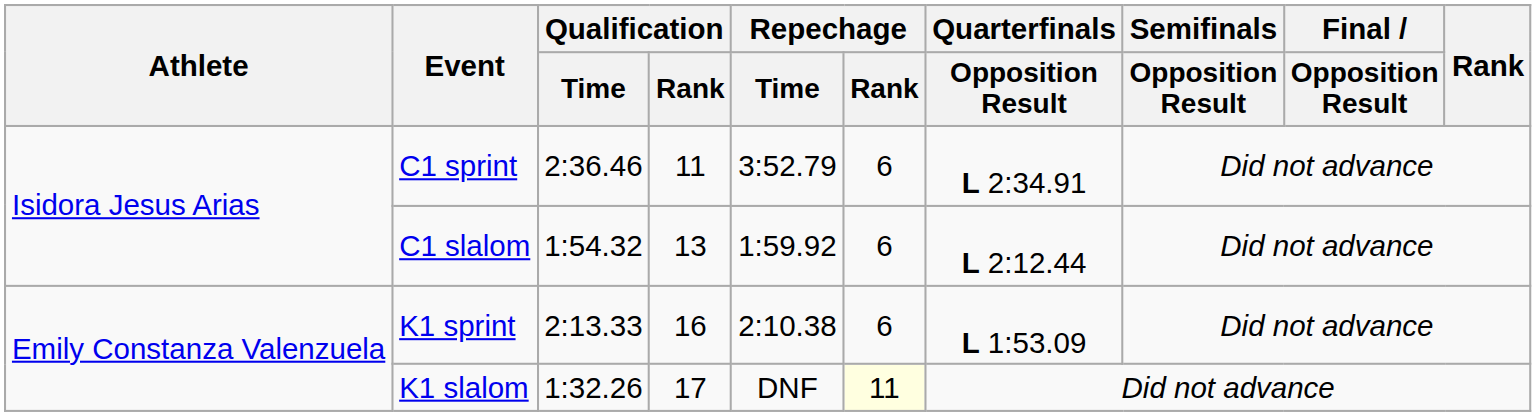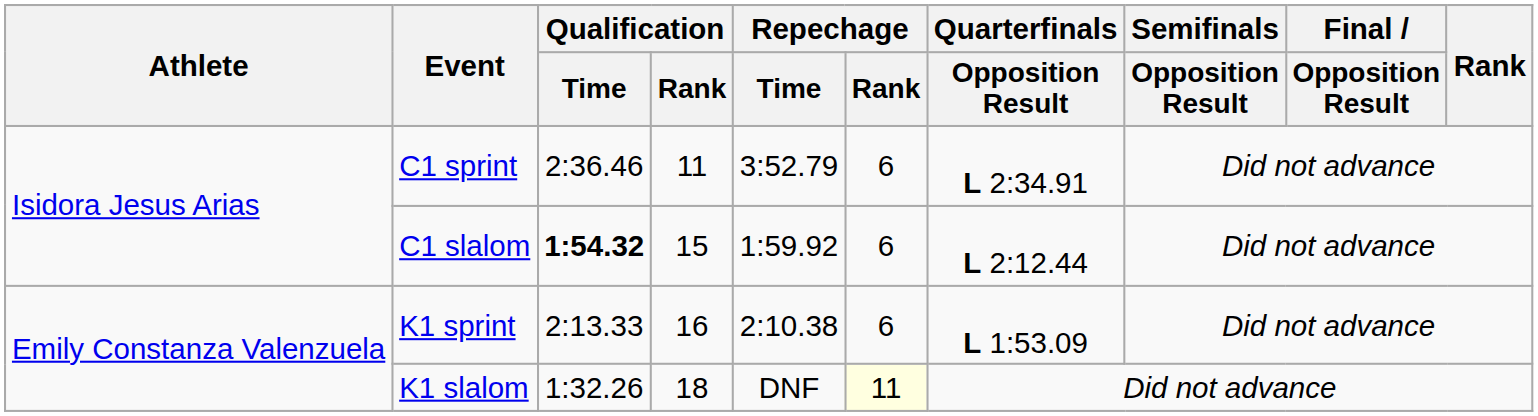 <table class="wikitable" style="font-size:90%">
 <tr>
 <th rowspan=2>Athlete</th>
 <th rowspan=2>Event</th>
 <th colspan=2>Qualification</th>
 <th colspan=2>Repechage</th>
 <th>Quarterfinals</th>
 <th>Semifinals</th>
 <th>Final / </th>
 <th rowspan=2>Rank</th>
 </tr>
 <tr style="font-size:95%">
 <th>Time</th>
 <th>Rank</th>
 <th>Time</th>
 <th>Rank</th>
 <th>Opposition <br>Result</th>
 <th>Opposition <br>Result</th>
 <th>Opposition <br>Result</th>
 </tr>
 <tr align=center>
 <td align=left rowspan=2><a href='#'>Isidora Jesus Arias</a></td>
 <td align=left><a href='#'>C1 sprint</a></td>
 <td>2:36.46</td>
 <td>11</td>
 <td>3:52.79</td>
 <td>6</td>
 <td><br><strong>L</strong> 2:34.91</td>
 <td colspan=4><em>Did not advance</em></td>
 </tr>
 <tr align=center>
 <td align=left><a href='#'>C1 slalom</a></td>
-<td>1:54.32</td>
-<td>13</td>
+<td><strong>1:54.32</strong></td>
+<td>15</td>
 <td>1:59.92</td>
 <td>6</td>
 <td><br><strong>L</strong> 2:12.44</td>
 <td colspan=4><em>Did not advance</em></td>
 </tr>
 <tr align=center>
 <td align=left rowspan=2><a href='#'>Emily Constanza Valenzuela</a></td>
 <td align=left><a href='#'>K1 sprint</a></td>
 <td>2:13.33</td>
 <td>16</td>
 <td>2:10.38</td>
 <td>6</td>
 <td><br><strong>L</strong> 1:53.09</td>
 <td colspan=4><em>Did not advance</em></td>
 </tr>
 <tr align=center>
 <td align=left><a href='#'>K1 slalom</a></td>
 <td>1:32.26</td>
-<td>17</td>
+<td>18</td>
 <td>DNF</td>
 <td style="background: lightyellow;">11</td>
 <td colspan=5><em>Did not advance</em></td>
 </tr>
 </table>
